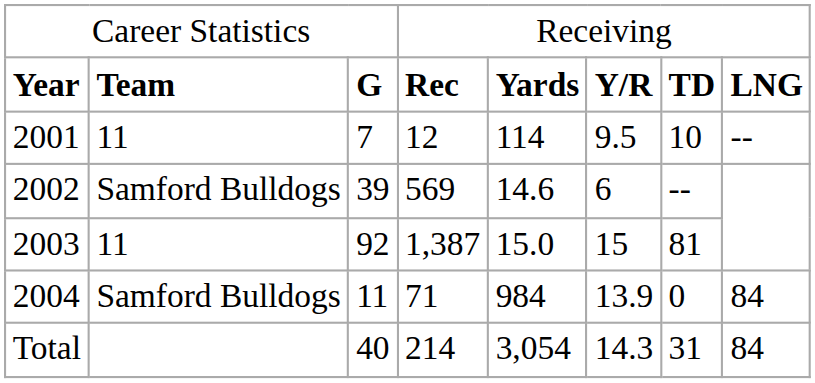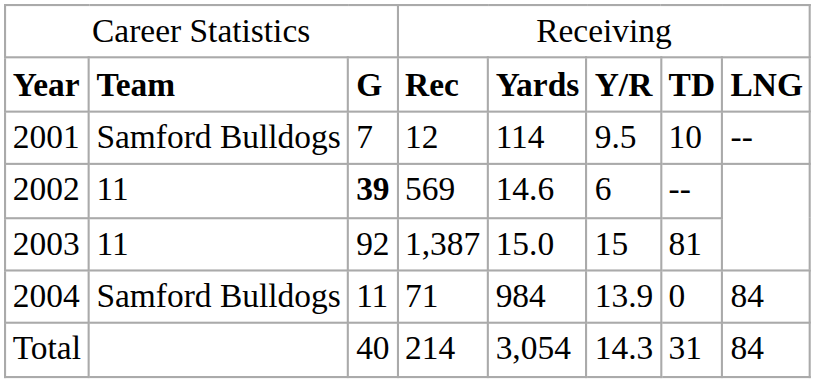 <table class="wikitable" border=0 style="background: #FFFFFF;">
 <tr>
 <td colspan=3 align="center">Career Statistics</td>
 <td colspan=5 align="center">Receiving</td>
 </tr>
 <tr>
 <td><strong>Year</strong></td>
 <td><strong>Team</strong></td>
 <td><strong>G</strong></td>
 <td><strong>Rec</strong></td>
 <td><strong>Yards</strong></td>
 <td><strong>Y/R</strong></td>
 <td><strong>TD</strong></td>
 <td><strong>LNG</strong></td>
 </tr>
 <tr>
 <td>2001</td>
-<td Samford Bulldogs>11</td>
+<td>Samford Bulldogs</td>
 <td>7</td>
 <td>12</td>
 <td>114</td>
 <td>9.5</td>
 <td>10</td>
 <td>--</td>
 </tr>
 <tr>
 <td>2002</td>
-<td>Samford Bulldogs</td>
-<td>39</td>
+<td Samford Bulldogs>11</td>
+<td><strong>39</strong></td>
 <td>569</td>
 <td>14.6</td>
 <td>6</td>
 <td>--</td>
 </tr>
 <tr>
 <td>2003</td>
 <td Samford Bulldogs>11</td>
 <td>92</td>
 <td>1,387</td>
 <td>15.0</td>
 <td>15</td>
 <td>81</td>
 </tr>
 <tr>
 <td>2004</td>
 <td>Samford Bulldogs</td>
 <td>11</td>
 <td>71</td>
 <td>984</td>
 <td>13.9</td>
 <td>0</td>
 <td>84</td>
 </tr>
 <tr>
 <td>Total</td>
 <td></td>
 <td>40</td>
 <td>214</td>
 <td>3,054</td>
 <td>14.3</td>
 <td>31</td>
 <td>84</td>
 </tr>
 </table>
